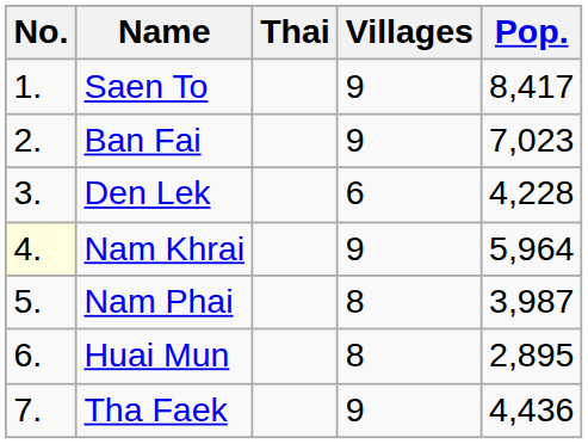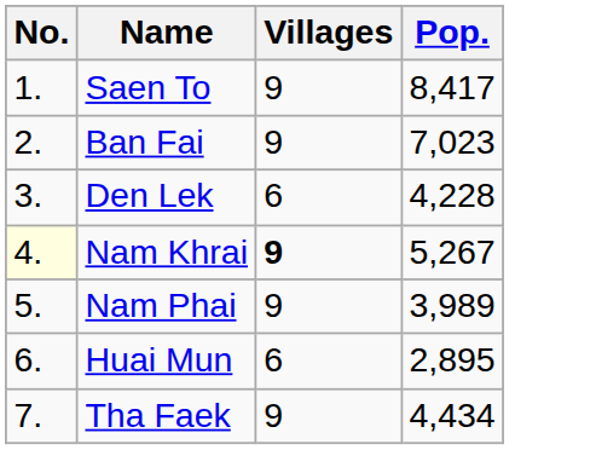 <table class="wikitable sortable">
 <tr>
 <th>No.</th>
 <th>Name</th>
-<th>Thai</th>
 <th>Villages</th>
 <th><a href='#'>Pop.</a></th>
 </tr>
 <tr>
 <td>1.</td>
 <td><a href='#'>Saen To</a></td>
-<td></td>
 <td>9</td>
 <td>8,417</td>
 </tr>
 <tr>
 <td>2.</td>
 <td><a href='#'>Ban Fai</a></td>
-<td></td>
 <td>9</td>
 <td>7,023</td>
 </tr>
 <tr>
 <td>3.</td>
 <td><a href='#'>Den Lek</a></td>
-<td></td>
 <td>6</td>
 <td>4,228</td>
 </tr>
 <tr>
 <td style="background: lightyellow;">4.</td>
 <td><a href='#'>Nam Khrai</a></td>
-<td></td>
-<td>9</td>
-<td>5,964</td>
+<td><strong>9</strong></td>
+<td>5,267</td>
 </tr>
 <tr>
 <td>5.</td>
 <td><a href='#'>Nam Phai</a></td>
-<td></td>
-<td>8</td>
-<td>3,987</td>
+<td>9</td>
+<td>3,989</td>
 </tr>
 <tr>
 <td>6.</td>
 <td><a href='#'>Huai Mun</a></td>
-<td></td>
-<td>8</td>
+<td>6</td>
 <td>2,895</td>
 </tr>
 <tr>
 <td>7.</td>
 <td><a href='#'>Tha Faek</a></td>
-<td></td>
 <td>9</td>
-<td>4,436</td>
+<td>4,434</td>
 </tr>
 </table>
